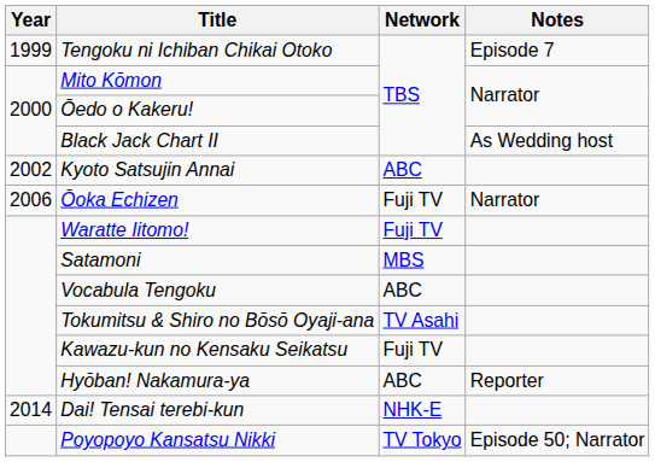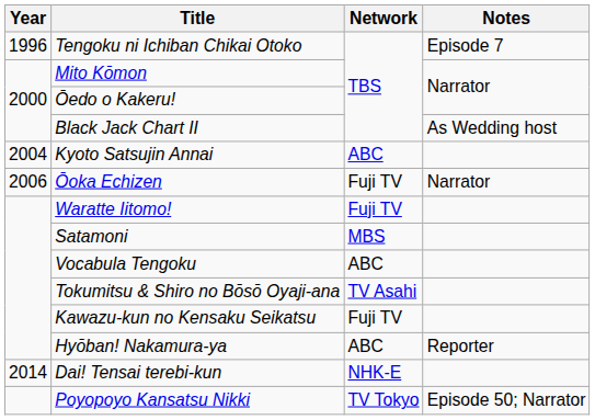 <table class="wikitable">
 <tr>
 <th>Year</th>
 <th>Title</th>
 <th>Network</th>
 <th>Notes</th>
 </tr>
 <tr>
-<td>1999</td>
+<td>1996</td>
 <td><em>Tengoku ni Ichiban Chikai Otoko</em></td>
 <td rowspan="4"><a href='#'>TBS</a></td>
 <td>Episode 7</td>
 </tr>
 <tr>
 <td rowspan="3">2000</td>
 <td><em><a href='#'>Mito Kōmon</a></em></td>
 <td rowspan="2">Narrator</td>
 </tr>
 <tr>
 <td><em>Ōedo o Kakeru!</em></td>
 </tr>
 <tr>
 <td><em>Black Jack Chart II</em></td>
 <td>As Wedding host</td>
 </tr>
 <tr>
-<td>2002</td>
+<td>2004</td>
 <td><em>Kyoto Satsujin Annai</em></td>
 <td><a href='#'>ABC</a></td>
 <td></td>
 </tr>
 <tr>
 <td>2006</td>
 <td><em><a href='#'>Ōoka Echizen</a></em></td>
 <td>Fuji TV</td>
 <td>Narrator</td>
 </tr>
 <tr>
 <td rowspan="6"></td>
 <td><em><a href='#'>Waratte Iitomo!</a></em></td>
 <td><a href='#'>Fuji TV</a></td>
 <td></td>
 </tr>
 <tr>
 <td><em>Satamoni</em></td>
 <td><a href='#'>MBS</a></td>
 <td></td>
 </tr>
 <tr>
 <td><em>Vocabula Tengoku</em></td>
 <td>ABC</td>
 <td></td>
 </tr>
 <tr>
 <td><em>Tokumitsu & Shiro no Bōsō Oyaji-ana</em></td>
 <td><a href='#'>TV Asahi</a></td>
 <td></td>
 </tr>
 <tr>
 <td><em>Kawazu-kun no Kensaku Seikatsu</em></td>
 <td>Fuji TV</td>
 <td></td>
 </tr>
 <tr>
 <td><em>Hyōban! Nakamura-ya</em></td>
 <td>ABC</td>
 <td>Reporter</td>
 </tr>
 <tr>
 <td>2014</td>
 <td><em>Dai! Tensai terebi-kun</em></td>
 <td><a href='#'>NHK-E</a></td>
 <td></td>
 </tr>
 <tr>
 <td></td>
 <td><em><a href='#'>Poyopoyo Kansatsu Nikki</a></em></td>
 <td><a href='#'>TV Tokyo</a></td>
 <td>Episode 50; Narrator</td>
 </tr>
 </table>
